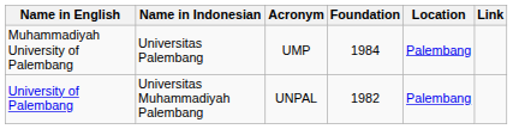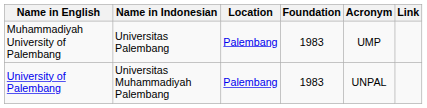 <table class="wikitable sortable" style="width:100%;">
 <tr>
 <th>Name in English</th>
 <th>Name in Indonesian</th>
+<th>Location</th>
+<th>Foundation</th>
 <th>Acronym</th>
-<th>Foundation</th>
-<th>Location</th>
 <th class="unsortable">Link</th>
 </tr>
 <tr>
 <td style="width:30%;">Muhammadiyah University of Palembang</td>
 <td style="width:30%;">Universitas Palembang</td>
+<td style="width:10%; text-align:center;"><a href='#'>Palembang</a></td>
+<td style="width:10%; text-align:center;">1983</td>
 <td style="width:10%; text-align:center;">UMP</td>
-<td style="width:10%; text-align:center;">1984</td>
-<td style="width:10%; text-align:center;"><a href='#'>Palembang</a></td>
 <td style="width:5%; text-align:center;"></td>
 </tr>
 <tr>
 <td style="width:30%;"><a href='#'>University of Palembang</a></td>
 <td style="width:30%;">Universitas Muhammadiyah Palembang</td>
+<td style="width:10%; text-align:center;"><a href='#'>Palembang</a></td>
+<td style="width:10%; text-align:center;">1983</td>
 <td style="width:10%; text-align:center;">UNPAL</td>
-<td style="width:10%; text-align:center;">1982</td>
-<td style="width:10%; text-align:center;"><a href='#'>Palembang</a></td>
 <td style="width:5%; text-align:center;"></td>
 </tr>
 </table>
